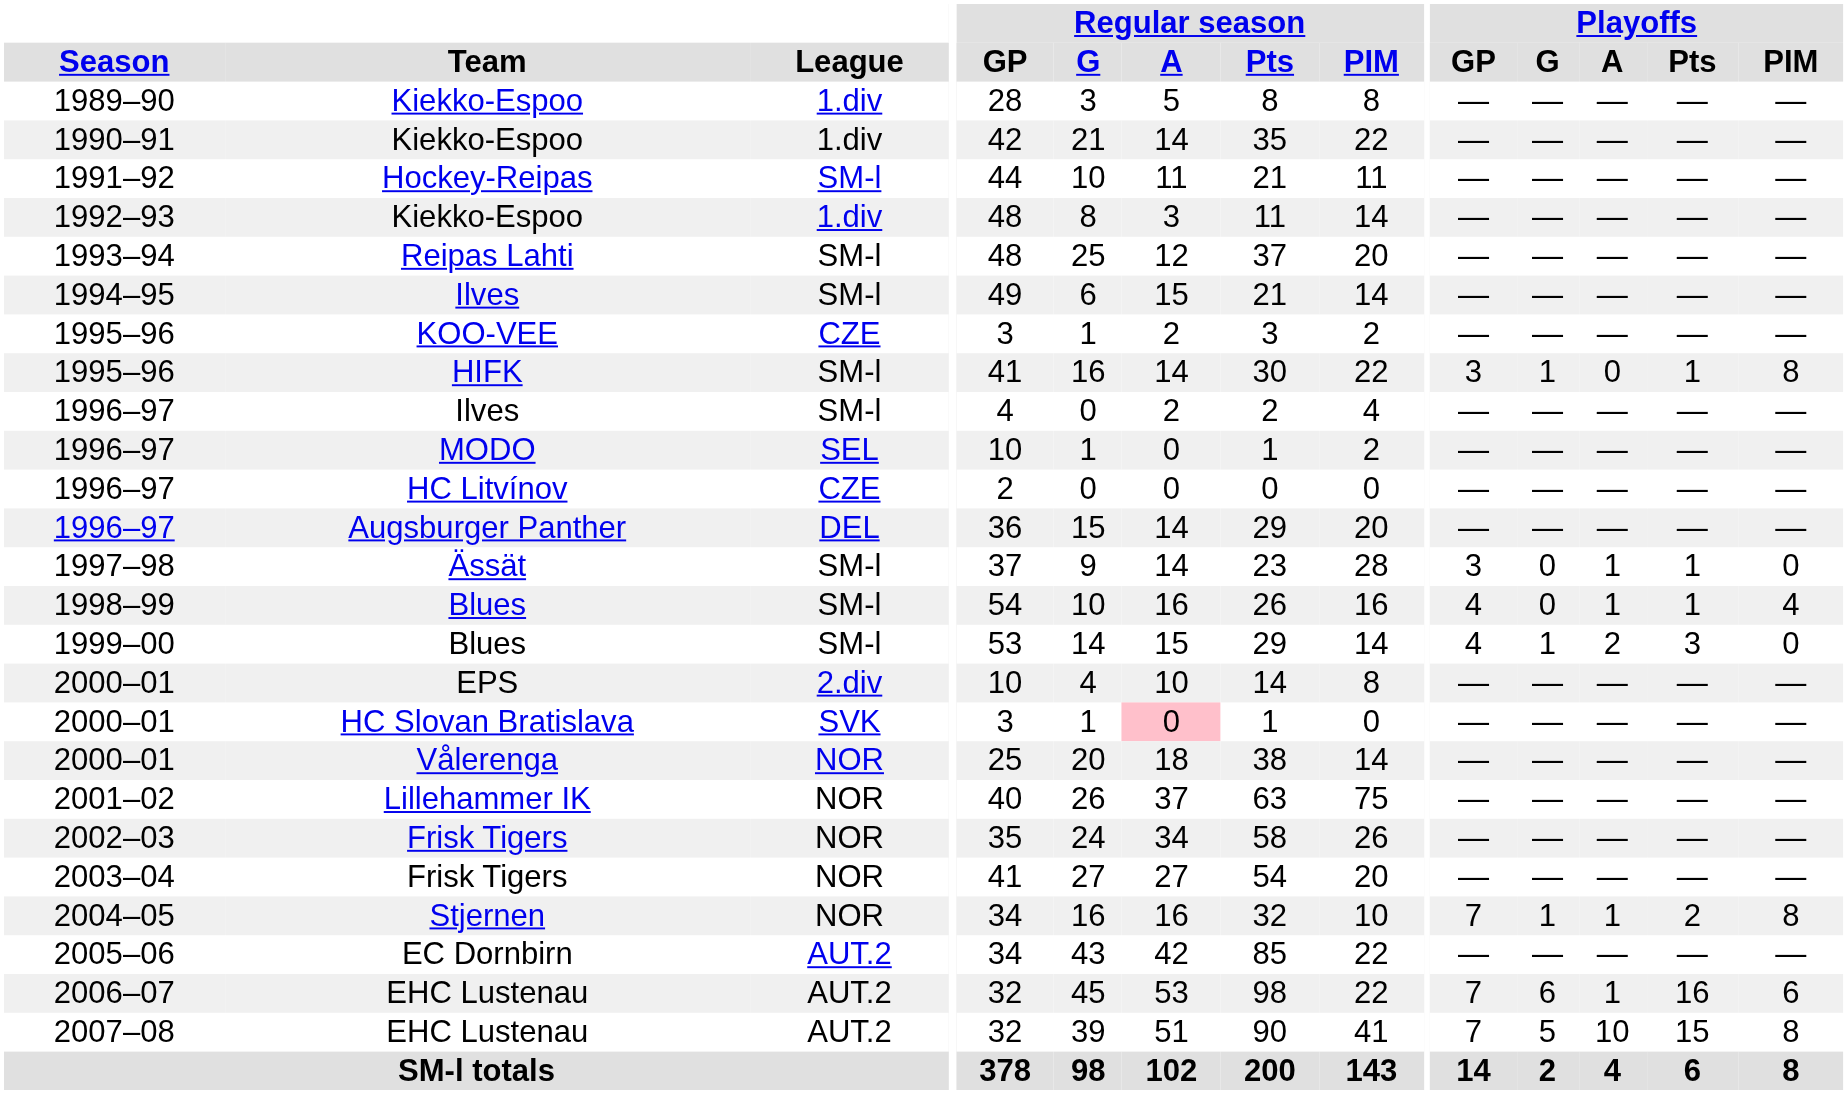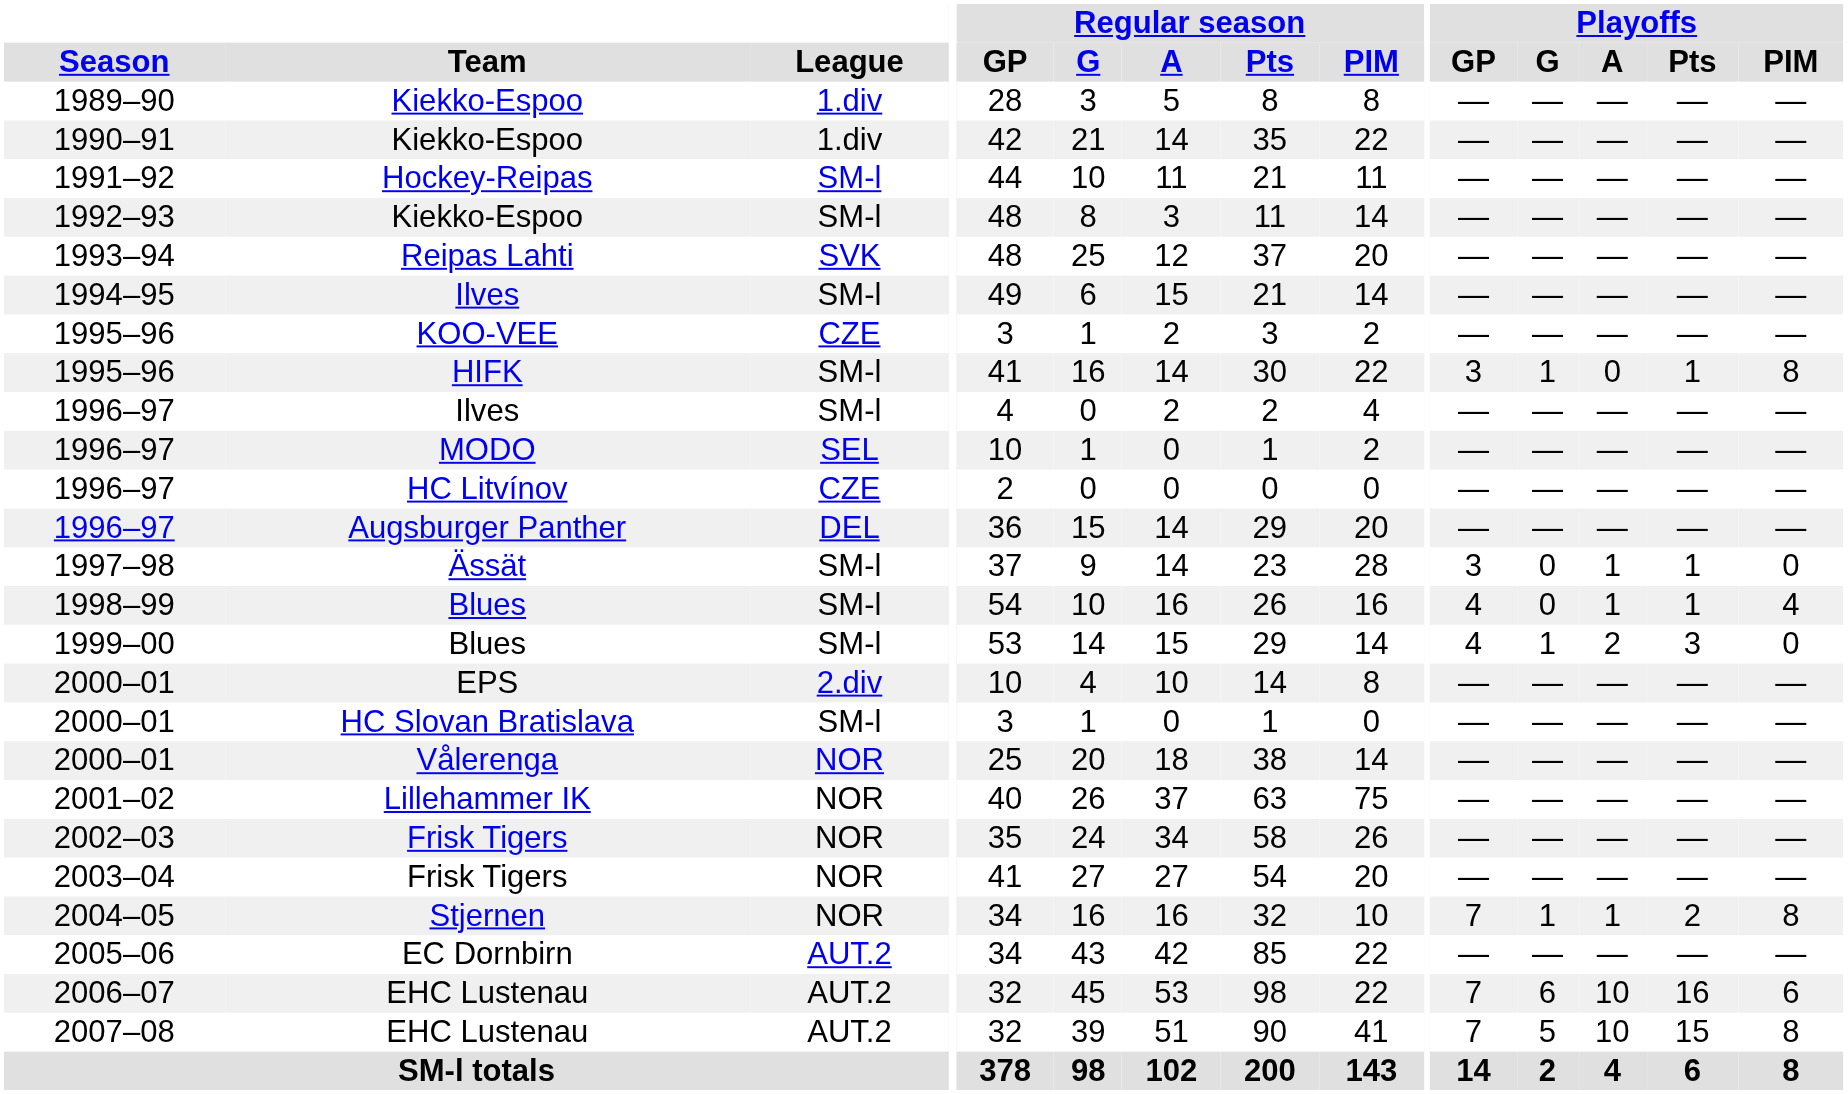 <table border="0" cellpadding="1" cellspacing="0" style="text-align:center; width:75%">
 <tr bgcolor="#e0e0e0">
 <th colspan="3" bgcolor="#ffffff"></th>
 <th rowspan="99" bgcolor="#ffffff"></th>
 <th colspan="5"><a href='#'>Regular season</a></th>
 <th rowspan="99" bgcolor="#ffffff"></th>
 <th colspan="5"><a href='#'>Playoffs</a></th>
 </tr>
 <tr bgcolor="#e0e0e0">
 <th><a href='#'>Season</a></th>
 <th>Team</th>
 <th>League</th>
 <th>GP</th>
 <th><a href='#'>G</a></th>
 <th><a href='#'>A</a></th>
 <th><a href='#'>Pts</a></th>
 <th><a href='#'>PIM</a></th>
 <th>GP</th>
 <th>G</th>
 <th>A</th>
 <th>Pts</th>
 <th>PIM</th>
 </tr>
 <tr ALIGN="center">
 <td>1989–90</td>
 <td><a href='#'>Kiekko-Espoo</a></td>
 <td><a href='#'>1.div</a></td>
 <td>28</td>
 <td>3</td>
 <td>5</td>
 <td>8</td>
 <td>8</td>
 <td>—</td>
 <td>—</td>
 <td>—</td>
 <td>—</td>
 <td>—</td>
 </tr>
 <tr ALIGN="center" bgcolor="#f0f0f0">
 <td>1990–91</td>
 <td>Kiekko-Espoo</td>
 <td>1.div</td>
 <td>42</td>
 <td>21</td>
 <td>14</td>
 <td>35</td>
 <td>22</td>
 <td>—</td>
 <td>—</td>
 <td>—</td>
 <td>—</td>
 <td>—</td>
 </tr>
 <tr ALIGN="center">
 <td>1991–92</td>
 <td><a href='#'>Hockey-Reipas</a></td>
 <td><a href='#'>SM-l</a></td>
 <td>44</td>
 <td>10</td>
 <td>11</td>
 <td>21</td>
 <td>11</td>
 <td>—</td>
 <td>—</td>
 <td>—</td>
 <td>—</td>
 <td>—</td>
 </tr>
 <tr ALIGN="center" bgcolor="#f0f0f0">
 <td>1992–93</td>
 <td>Kiekko-Espoo</td>
-<td><a href='#'>1.div</a></td>
+<td>SM-l</td>
 <td>48</td>
 <td>8</td>
 <td>3</td>
 <td>11</td>
 <td>14</td>
 <td>—</td>
 <td>—</td>
 <td>—</td>
 <td>—</td>
 <td>—</td>
 </tr>
 <tr ALIGN="center">
 <td>1993–94</td>
 <td><a href='#'>Reipas Lahti</a></td>
-<td>SM-l</td>
+<td><a href='#'>SVK</a></td>
 <td>48</td>
 <td>25</td>
 <td>12</td>
 <td>37</td>
 <td>20</td>
 <td>—</td>
 <td>—</td>
 <td>—</td>
 <td>—</td>
 <td>—</td>
 </tr>
 <tr ALIGN="center" bgcolor="#f0f0f0">
 <td>1994–95</td>
 <td><a href='#'>Ilves</a></td>
 <td>SM-l</td>
 <td>49</td>
 <td>6</td>
 <td>15</td>
 <td>21</td>
 <td>14</td>
 <td>—</td>
 <td>—</td>
 <td>—</td>
 <td>—</td>
 <td>—</td>
 </tr>
 <tr ALIGN="center">
 <td>1995–96</td>
 <td><a href='#'>KOO-VEE</a></td>
 <td><a href='#'>CZE</a></td>
 <td>3</td>
 <td>1</td>
 <td>2</td>
 <td>3</td>
 <td>2</td>
 <td>—</td>
 <td>—</td>
 <td>—</td>
 <td>—</td>
 <td>—</td>
 </tr>
 <tr ALIGN="center" bgcolor="#f0f0f0">
 <td>1995–96</td>
 <td><a href='#'>HIFK</a></td>
 <td>SM-l</td>
 <td>41</td>
 <td>16</td>
 <td>14</td>
 <td>30</td>
 <td>22</td>
 <td>3</td>
 <td>1</td>
 <td>0</td>
 <td>1</td>
 <td>8</td>
 </tr>
 <tr ALIGN="center">
 <td>1996–97</td>
 <td>Ilves</td>
 <td>SM-l</td>
 <td>4</td>
 <td>0</td>
 <td>2</td>
 <td>2</td>
 <td>4</td>
 <td>—</td>
 <td>—</td>
 <td>—</td>
 <td>—</td>
 <td>—</td>
 </tr>
 <tr ALIGN="center" bgcolor="#f0f0f0">
 <td>1996–97</td>
 <td><a href='#'>MODO</a></td>
 <td><a href='#'>SEL</a></td>
 <td>10</td>
 <td>1</td>
 <td>0</td>
 <td>1</td>
 <td>2</td>
 <td>—</td>
 <td>—</td>
 <td>—</td>
 <td>—</td>
 <td>—</td>
 </tr>
 <tr ALIGN="center">
 <td>1996–97</td>
 <td><a href='#'>HC Litvínov</a></td>
 <td><a href='#'>CZE</a></td>
 <td>2</td>
 <td>0</td>
 <td>0</td>
 <td>0</td>
 <td>0</td>
 <td>—</td>
 <td>—</td>
 <td>—</td>
 <td>—</td>
 <td>—</td>
 </tr>
 <tr ALIGN="center" bgcolor="#f0f0f0">
 <td><a href='#'>1996–97</a></td>
 <td><a href='#'>Augsburger Panther</a></td>
 <td><a href='#'>DEL</a></td>
 <td>36</td>
 <td>15</td>
 <td>14</td>
 <td>29</td>
 <td>20</td>
 <td>—</td>
 <td>—</td>
 <td>—</td>
 <td>—</td>
 <td>—</td>
 </tr>
 <tr ALIGN="center">
 <td>1997–98</td>
 <td><a href='#'>Ässät</a></td>
 <td>SM-l</td>
 <td>37</td>
 <td>9</td>
 <td>14</td>
 <td>23</td>
 <td>28</td>
 <td>3</td>
 <td>0</td>
 <td>1</td>
 <td>1</td>
 <td>0</td>
 </tr>
 <tr ALIGN="center" bgcolor="#f0f0f0">
 <td>1998–99</td>
 <td><a href='#'>Blues</a></td>
 <td>SM-l</td>
 <td>54</td>
 <td>10</td>
 <td>16</td>
 <td>26</td>
 <td>16</td>
 <td>4</td>
 <td>0</td>
 <td>1</td>
 <td>1</td>
 <td>4</td>
 </tr>
 <tr ALIGN="center">
 <td>1999–00</td>
 <td>Blues</td>
 <td>SM-l</td>
 <td>53</td>
 <td>14</td>
 <td>15</td>
 <td>29</td>
 <td>14</td>
 <td>4</td>
 <td>1</td>
 <td>2</td>
 <td>3</td>
 <td>0</td>
 </tr>
 <tr ALIGN="center" bgcolor="#f0f0f0">
 <td>2000–01</td>
 <td>EPS</td>
 <td><a href='#'>2.div</a></td>
 <td>10</td>
 <td>4</td>
 <td>10</td>
 <td>14</td>
 <td>8</td>
 <td>—</td>
 <td>—</td>
 <td>—</td>
 <td>—</td>
 <td>—</td>
 </tr>
 <tr ALIGN="center">
 <td>2000–01</td>
 <td><a href='#'>HC Slovan Bratislava</a></td>
-<td><a href='#'>SVK</a></td>
+<td>SM-l</td>
 <td>3</td>
 <td>1</td>
-<td style="background: pink;">0</td>
+<td>0</td>
 <td>1</td>
 <td>0</td>
 <td>—</td>
 <td>—</td>
 <td>—</td>
 <td>—</td>
 <td>—</td>
 </tr>
 <tr ALIGN="center" bgcolor="#f0f0f0">
 <td>2000–01</td>
 <td><a href='#'>Vålerenga</a></td>
 <td><a href='#'>NOR</a></td>
 <td>25</td>
 <td>20</td>
 <td>18</td>
 <td>38</td>
 <td>14</td>
 <td>—</td>
 <td>—</td>
 <td>—</td>
 <td>—</td>
 <td>—</td>
 </tr>
 <tr ALIGN="center">
 <td>2001–02</td>
 <td><a href='#'>Lillehammer IK</a></td>
 <td>NOR</td>
 <td>40</td>
 <td>26</td>
 <td>37</td>
 <td>63</td>
 <td>75</td>
 <td>—</td>
 <td>—</td>
 <td>—</td>
 <td>—</td>
 <td>—</td>
 </tr>
 <tr ALIGN="center" bgcolor="#f0f0f0">
 <td>2002–03</td>
 <td><a href='#'>Frisk Tigers</a></td>
 <td>NOR</td>
 <td>35</td>
 <td>24</td>
 <td>34</td>
 <td>58</td>
 <td>26</td>
 <td>—</td>
 <td>—</td>
 <td>—</td>
 <td>—</td>
 <td>—</td>
 </tr>
 <tr ALIGN="center">
 <td>2003–04</td>
 <td>Frisk Tigers</td>
 <td>NOR</td>
 <td>41</td>
 <td>27</td>
 <td>27</td>
 <td>54</td>
 <td>20</td>
 <td>—</td>
 <td>—</td>
 <td>—</td>
 <td>—</td>
 <td>—</td>
 </tr>
 <tr ALIGN="center" bgcolor="#f0f0f0">
 <td>2004–05</td>
 <td><a href='#'>Stjernen</a></td>
 <td>NOR</td>
 <td>34</td>
 <td>16</td>
 <td>16</td>
 <td>32</td>
 <td>10</td>
 <td>7</td>
 <td>1</td>
 <td>1</td>
 <td>2</td>
 <td>8</td>
 </tr>
 <tr ALIGN="center">
 <td>2005–06</td>
 <td>EC Dornbirn</td>
 <td><a href='#'>AUT.2</a></td>
 <td>34</td>
 <td>43</td>
 <td>42</td>
 <td>85</td>
 <td>22</td>
 <td>—</td>
 <td>—</td>
 <td>—</td>
 <td>—</td>
 <td>—</td>
 </tr>
 <tr ALIGN="center" bgcolor="#f0f0f0">
 <td>2006–07</td>
 <td>EHC Lustenau</td>
 <td>AUT.2</td>
 <td>32</td>
 <td>45</td>
 <td>53</td>
 <td>98</td>
 <td>22</td>
 <td>7</td>
 <td>6</td>
-<td>1</td>
+<td>10</td>
 <td>16</td>
 <td>6</td>
 </tr>
 <tr ALIGN="center">
 <td>2007–08</td>
 <td>EHC Lustenau</td>
 <td>AUT.2</td>
 <td>32</td>
 <td>39</td>
 <td>51</td>
 <td>90</td>
 <td>41</td>
 <td>7</td>
 <td>5</td>
 <td>10</td>
 <td>15</td>
 <td>8</td>
 </tr>
 <tr bgcolor="#e0e0e0">
 <th colspan="3">SM-l totals</th>
 <th>378</th>
 <th>98</th>
 <th>102</th>
 <th>200</th>
 <th>143</th>
 <th>14</th>
 <th>2</th>
 <th>4</th>
 <th>6</th>
 <th>8</th>
 </tr>
 </table>
